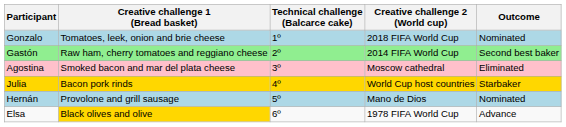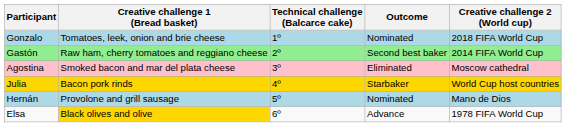 <table class="wikitable">
 <tr>
 <th>Participant</th>
 <th>Creative challenge 1<br>(Bread basket)</th>
 <th>Technical challenge<br>(Balcarce cake)</th>
+<th>Outcome</th>
 <th>Creative challenge 2<br>(World cup)</th>
-<th>Outcome</th>
 </tr>
 <tr style="background:lightblue">
 <td>Gonzalo</td>
 <td>Tomatoes, leek, onion and brie cheese</td>
 <td>1º</td>
+<td>Nominated</td>
 <td>2018 FIFA World Cup</td>
-<td>Nominated</td>
 </tr>
 <tr style="background:lightgreen">
 <td>Gastón</td>
 <td>Raw ham, cherry tomatoes and reggiano cheese</td>
 <td>2º</td>
+<td>Second best baker</td>
 <td>2014 FIFA World Cup</td>
-<td>Second best baker</td>
 </tr>
 <tr style="background:pink">
 <td>Agostina</td>
 <td>Smoked bacon and mar del plata cheese</td>
 <td>3º</td>
+<td>Eliminated</td>
 <td>Moscow cathedral</td>
-<td>Eliminated</td>
 </tr>
 <tr style="background:gold">
 <td>Julia</td>
 <td>Bacon pork rinds</td>
 <td>4º</td>
+<td>Starbaker</td>
 <td>World Cup host countries</td>
-<td>Starbaker</td>
 </tr>
 <tr style="background:lightblue">
 <td>Hernán</td>
 <td>Provolone and grill sausage</td>
 <td>5º</td>
+<td>Nominated</td>
 <td>Mano de Dios</td>
-<td>Nominated</td>
 </tr>
 <tr>
 <td>Elsa</td>
 <td style="background: gold;">Black olives and olive</td>
 <td>6º</td>
+<td>Advance</td>
 <td>1978 FIFA World Cup</td>
-<td>Advance</td>
 </tr>
 </table>
